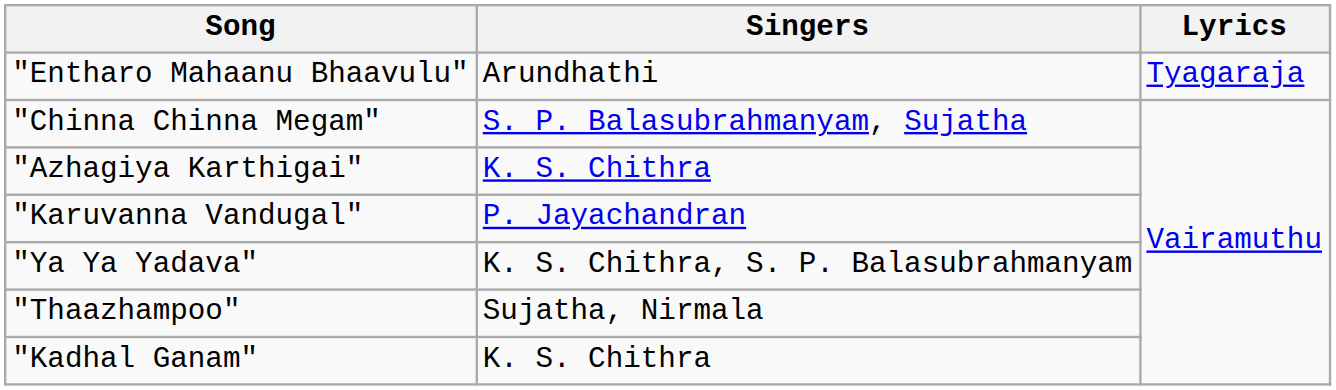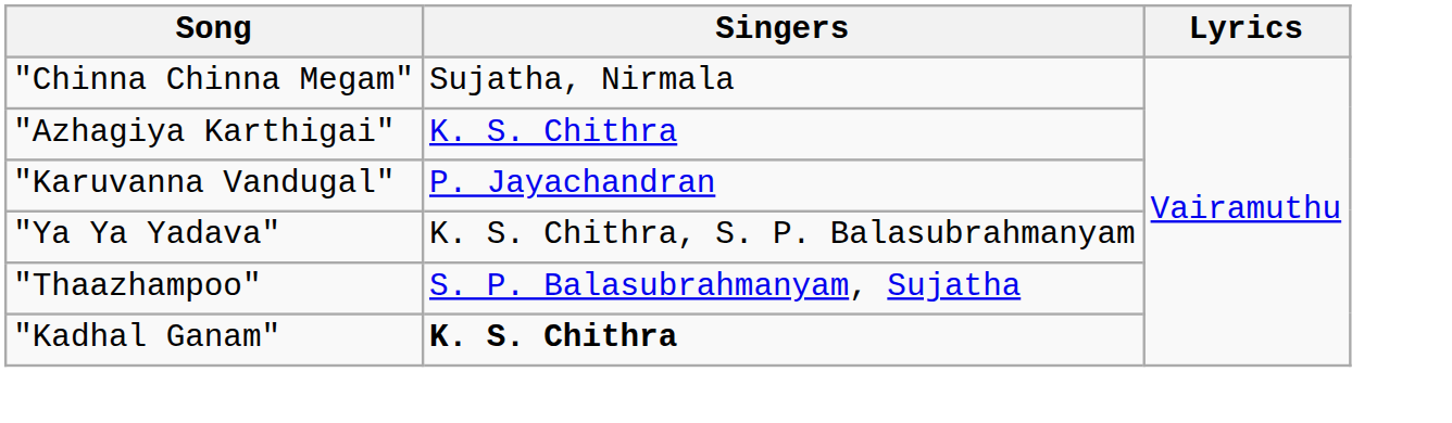 <table class="wikitable" style="font-size:95%;">
 <tr>
 <th>Song</th>
 <th>Singers</th>
 <th>Lyrics</th>
 </tr>
 <tr>
-<td>"Entharo Mahaanu Bhaavulu"</td>
-<td>Arundhathi</td>
-<td><a href='#'>Tyagaraja</a></td>
-</tr>
-<tr>
 <td>"Chinna Chinna Megam"</td>
-<td><a href='#'>S. P. Balasubrahmanyam</a>, <a href='#'>Sujatha</a></td>
+<td>Sujatha, Nirmala</td>
 <td rowspan=6><a href='#'>Vairamuthu</a></td>
 </tr>
 <tr>
 <td>"Azhagiya Karthigai"</td>
 <td><a href='#'>K. S. Chithra</a></td>
 </tr>
 <tr>
 <td>"Karuvanna Vandugal"</td>
 <td><a href='#'>P. Jayachandran</a></td>
 </tr>
 <tr>
 <td>"Ya Ya Yadava"</td>
 <td>K. S. Chithra, S. P. Balasubrahmanyam</td>
 </tr>
 <tr>
 <td>"Thaazhampoo"</td>
-<td>Sujatha, Nirmala</td>
+<td><a href='#'>S. P. Balasubrahmanyam</a>, <a href='#'>Sujatha</a></td>
 </tr>
 <tr>
 <td>"Kadhal Ganam"</td>
-<td>K. S. Chithra</td>
+<td><strong>K. S. Chithra</strong></td>
 </tr>
 </table>
